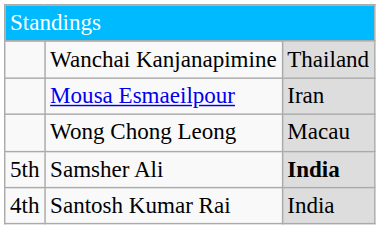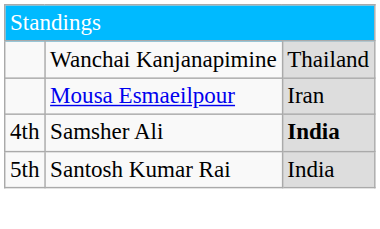 <table class="wikitable">
 <tr>
 <td colspan="3" style="background:#00baff;color:#fff">Standings</td>
 </tr>
 <tr>
 <td></td>
 <td>Wanchai Kanjanapimine</td>
 <td style="background:#dddddd"> Thailand</td>
 </tr>
 <tr>
 <td></td>
 <td><a href='#'>Mousa Esmaeilpour</a></td>
 <td style="background:#dddddd"> Iran</td>
 </tr>
 <tr>
-<td></td>
-<td>Wong Chong Leong</td>
-<td style="background:#dddddd"> Macau</td>
-</tr>
-<tr>
-<td>5th</td>
+<td>4th</td>
 <td>Samsher Ali</td>
 <td style="background:#dddddd"><strong> India</strong></td>
 </tr>
 <tr>
-<td>4th</td>
+<td>5th</td>
 <td>Santosh Kumar Rai</td>
 <td style="background:#dddddd"> India</td>
 </tr>
 </table>
